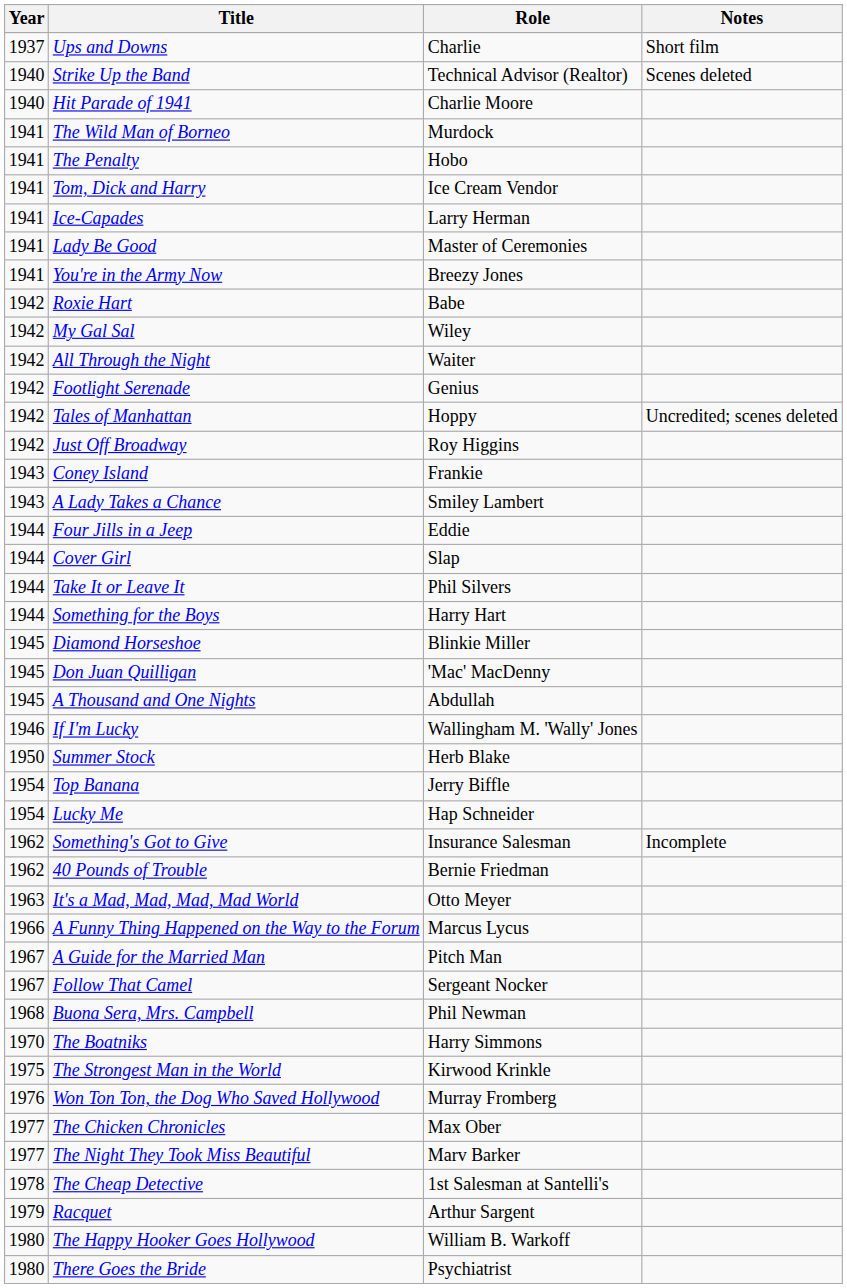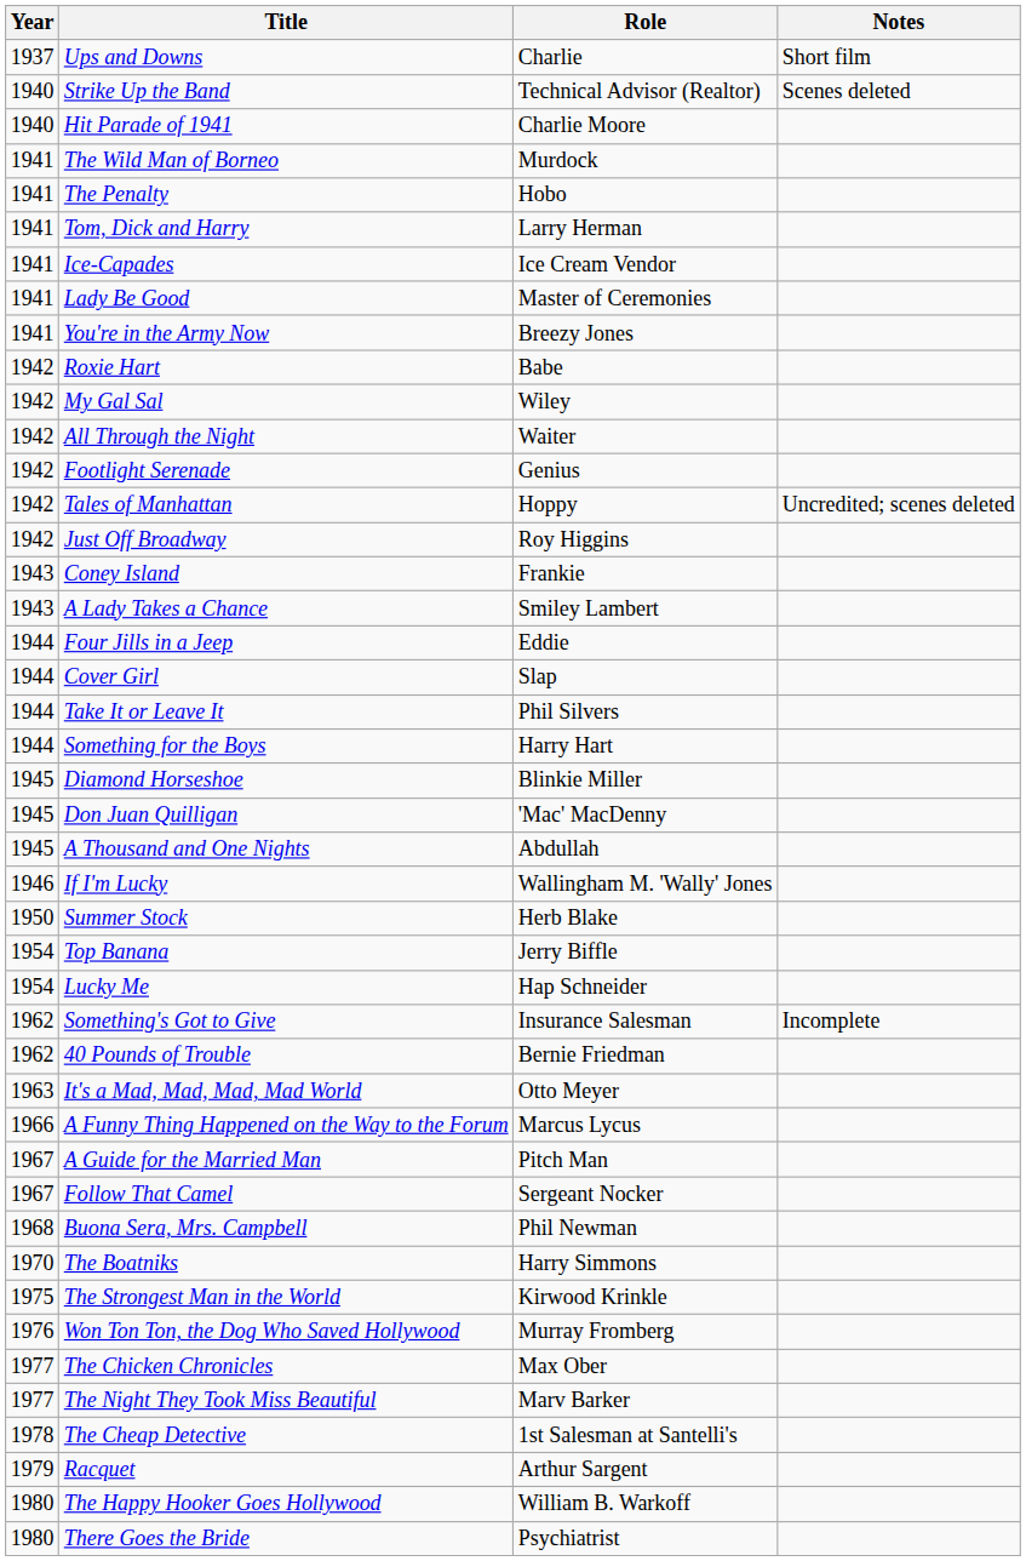 <table class=wikitable>
 <tr>
 <th>Year</th>
 <th>Title</th>
 <th>Role</th>
 <th>Notes</th>
 </tr>
 <tr>
 <td>1937</td>
 <td><em><a href='#'>Ups and Downs</a></em></td>
 <td>Charlie</td>
 <td>Short film</td>
 </tr>
 <tr>
 <td>1940</td>
 <td><em><a href='#'>Strike Up the Band</a></em></td>
 <td>Technical Advisor (Realtor)</td>
 <td>Scenes deleted</td>
 </tr>
 <tr>
 <td>1940</td>
 <td><em><a href='#'>Hit Parade of 1941</a></em></td>
 <td>Charlie Moore</td>
 <td></td>
 </tr>
 <tr>
 <td>1941</td>
 <td><em><a href='#'>The Wild Man of Borneo</a></em></td>
 <td>Murdock</td>
 <td></td>
 </tr>
 <tr>
 <td>1941</td>
 <td><em><a href='#'>The Penalty</a></em></td>
 <td>Hobo</td>
 <td></td>
 </tr>
 <tr>
 <td>1941</td>
 <td><em><a href='#'>Tom, Dick and Harry</a></em></td>
-<td>Ice Cream Vendor</td>
+<td>Larry Herman</td>
 <td></td>
 </tr>
 <tr>
 <td>1941</td>
 <td><em><a href='#'>Ice-Capades</a></em></td>
-<td>Larry Herman</td>
+<td>Ice Cream Vendor</td>
 <td></td>
 </tr>
 <tr>
 <td>1941</td>
 <td><em><a href='#'>Lady Be Good</a></em></td>
 <td>Master of Ceremonies</td>
 <td></td>
 </tr>
 <tr>
 <td>1941</td>
 <td><em><a href='#'>You're in the Army Now</a></em></td>
 <td>Breezy Jones</td>
 <td></td>
 </tr>
 <tr>
 <td>1942</td>
 <td><em><a href='#'>Roxie Hart</a></em></td>
 <td>Babe</td>
 <td></td>
 </tr>
 <tr>
 <td>1942</td>
 <td><em><a href='#'>My Gal Sal</a></em></td>
 <td>Wiley</td>
 <td></td>
 </tr>
 <tr>
 <td>1942</td>
 <td><em><a href='#'>All Through the Night</a></em></td>
 <td>Waiter</td>
 <td></td>
 </tr>
 <tr>
 <td>1942</td>
 <td><em><a href='#'>Footlight Serenade</a></em></td>
 <td>Genius</td>
 <td></td>
 </tr>
 <tr>
 <td>1942</td>
 <td><em><a href='#'>Tales of Manhattan</a></em></td>
 <td>Hoppy</td>
 <td>Uncredited; scenes deleted</td>
 </tr>
 <tr>
 <td>1942</td>
 <td><em><a href='#'>Just Off Broadway</a></em></td>
 <td>Roy Higgins</td>
 <td></td>
 </tr>
 <tr>
 <td>1943</td>
 <td><em><a href='#'>Coney Island</a></em></td>
 <td>Frankie</td>
 <td></td>
 </tr>
 <tr>
 <td>1943</td>
 <td><em><a href='#'>A Lady Takes a Chance</a></em></td>
 <td>Smiley Lambert</td>
 <td></td>
 </tr>
 <tr>
 <td>1944</td>
 <td><em><a href='#'>Four Jills in a Jeep</a></em></td>
 <td>Eddie</td>
 <td></td>
 </tr>
 <tr>
 <td>1944</td>
 <td><em><a href='#'>Cover Girl</a></em></td>
 <td>Slap</td>
 <td></td>
 </tr>
 <tr>
 <td>1944</td>
 <td><em><a href='#'>Take It or Leave It</a></em></td>
 <td>Phil Silvers</td>
 <td></td>
 </tr>
 <tr>
 <td>1944</td>
 <td><em><a href='#'>Something for the Boys</a></em></td>
 <td>Harry Hart</td>
 <td></td>
 </tr>
 <tr>
 <td>1945</td>
 <td><em><a href='#'>Diamond Horseshoe</a></em></td>
 <td>Blinkie Miller</td>
 <td></td>
 </tr>
 <tr>
 <td>1945</td>
 <td><em><a href='#'>Don Juan Quilligan</a></em></td>
 <td>'Mac' MacDenny</td>
 <td></td>
 </tr>
 <tr>
 <td>1945</td>
 <td><em><a href='#'>A Thousand and One Nights</a></em></td>
 <td>Abdullah</td>
 <td></td>
 </tr>
 <tr>
 <td>1946</td>
 <td><em><a href='#'>If I'm Lucky</a></em></td>
 <td>Wallingham M. 'Wally' Jones</td>
 <td></td>
 </tr>
 <tr>
 <td>1950</td>
 <td><em><a href='#'>Summer Stock</a></em></td>
 <td>Herb Blake</td>
 <td></td>
 </tr>
 <tr>
 <td>1954</td>
 <td><em><a href='#'>Top Banana</a></em></td>
 <td>Jerry Biffle</td>
 <td></td>
 </tr>
 <tr>
 <td>1954</td>
 <td><em><a href='#'>Lucky Me</a></em></td>
 <td>Hap Schneider</td>
 <td></td>
 </tr>
 <tr>
 <td>1962</td>
 <td><em><a href='#'>Something's Got to Give</a></em></td>
 <td>Insurance Salesman</td>
 <td>Incomplete</td>
 </tr>
 <tr>
 <td>1962</td>
 <td><em><a href='#'>40 Pounds of Trouble</a></em></td>
 <td>Bernie Friedman</td>
 <td></td>
 </tr>
 <tr>
 <td>1963</td>
 <td><em><a href='#'>It's a Mad, Mad, Mad, Mad World</a></em></td>
 <td>Otto Meyer</td>
 <td></td>
 </tr>
 <tr>
 <td>1966</td>
 <td><em><a href='#'>A Funny Thing Happened on the Way to the Forum</a></em></td>
 <td>Marcus Lycus</td>
 <td></td>
 </tr>
 <tr>
 <td>1967</td>
 <td><em><a href='#'>A Guide for the Married Man</a></em></td>
 <td>Pitch Man</td>
 <td></td>
 </tr>
 <tr>
 <td>1967</td>
 <td><em><a href='#'>Follow That Camel</a></em></td>
 <td>Sergeant Nocker</td>
 <td></td>
 </tr>
 <tr>
 <td>1968</td>
 <td><em><a href='#'>Buona Sera, Mrs. Campbell</a></em></td>
 <td>Phil Newman</td>
 <td></td>
 </tr>
 <tr>
 <td>1970</td>
 <td><em><a href='#'>The Boatniks</a></em></td>
 <td>Harry Simmons</td>
 <td></td>
 </tr>
 <tr>
 <td>1975</td>
 <td><em><a href='#'>The Strongest Man in the World</a></em></td>
 <td>Kirwood Krinkle</td>
 <td></td>
 </tr>
 <tr>
 <td>1976</td>
 <td><em><a href='#'>Won Ton Ton, the Dog Who Saved Hollywood</a></em></td>
 <td>Murray Fromberg</td>
 <td></td>
 </tr>
 <tr>
 <td>1977</td>
 <td><em><a href='#'>The Chicken Chronicles</a></em></td>
 <td>Max Ober</td>
 <td></td>
 </tr>
 <tr>
 <td>1977</td>
 <td><em><a href='#'>The Night They Took Miss Beautiful</a></em></td>
 <td>Marv Barker</td>
 <td></td>
 </tr>
 <tr>
 <td>1978</td>
 <td><em><a href='#'>The Cheap Detective</a></em></td>
 <td>1st Salesman at Santelli's</td>
 <td></td>
 </tr>
 <tr>
 <td>1979</td>
 <td><em><a href='#'>Racquet</a></em></td>
 <td>Arthur Sargent</td>
 <td></td>
 </tr>
 <tr>
 <td>1980</td>
 <td><em><a href='#'>The Happy Hooker Goes Hollywood</a></em></td>
 <td>William B. Warkoff</td>
 <td></td>
 </tr>
 <tr>
 <td>1980</td>
 <td><em><a href='#'>There Goes the Bride</a></em></td>
 <td>Psychiatrist</td>
 <td></td>
 </tr>
 <tr>
 </tr>
 </table>
